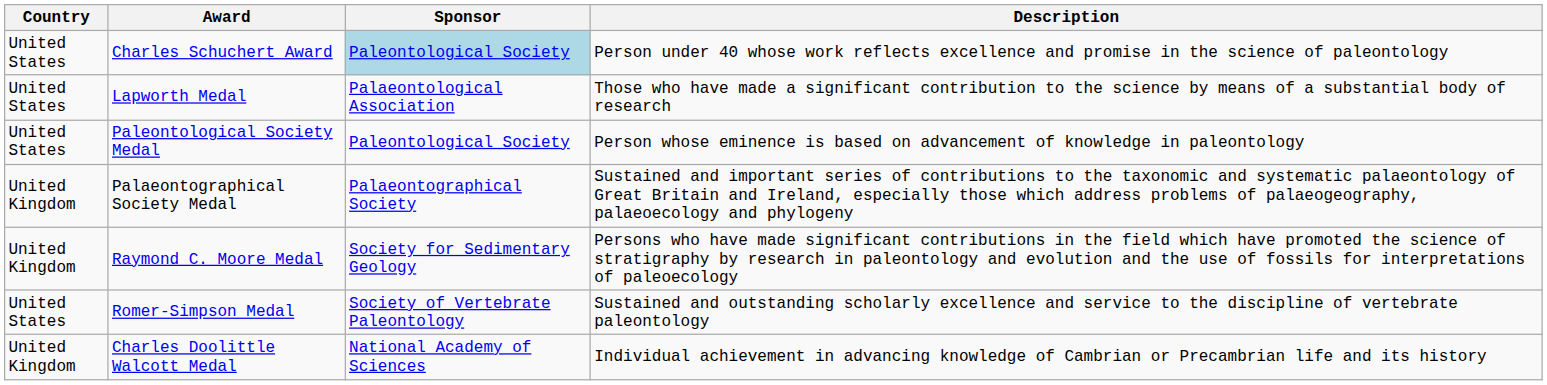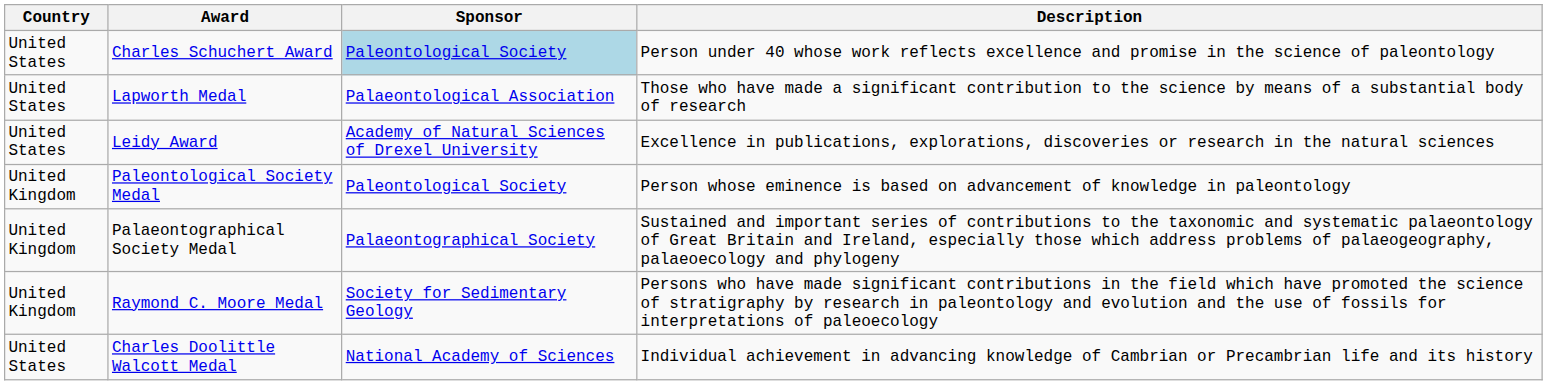 <table class="wikitable sortable">
 <tr>
 <th style="width:6em;">Country</th>
 <th>Award</th>
 <th>Sponsor</th>
 <th>Description</th>
 </tr>
 <tr>
 <td>United States</td>
 <td><a href='#'>Charles Schuchert Award</a></td>
 <td style="background: lightblue;"><a href='#'>Paleontological Society</a></td>
 <td>Person under 40 whose work reflects excellence and promise in the science of paleontology</td>
 </tr>
 <tr>
 <td>United States</td>
 <td><a href='#'>Lapworth Medal</a></td>
 <td><a href='#'>Palaeontological Association</a></td>
 <td>Those who have made a significant contribution to the science by means of a substantial body of research</td>
 </tr>
 <tr>
 <td>United States</td>
+<td><a href='#'>Leidy Award</a></td>
+<td><a href='#'>Academy of Natural Sciences of Drexel University</a></td>
+<td>Excellence in publications, explorations, discoveries or research in the natural sciences</td>
+</tr>
+<tr>
+<td>United Kingdom</td>
 <td><a href='#'>Paleontological Society Medal</a></td>
 <td><a href='#'>Paleontological Society</a></td>
 <td>Person whose eminence is based on advancement of knowledge in paleontology</td>
 </tr>
 <tr>
 <td>United Kingdom</td>
 <td>Palaeontographical Society Medal</td>
 <td><a href='#'>Palaeontographical Society</a></td>
 <td>Sustained and important series of contributions to the taxonomic and systematic palaeontology of Great Britain and Ireland, especially those which address problems of palaeogeography, palaeoecology and phylogeny</td>
 </tr>
 <tr>
 <td>United Kingdom</td>
 <td><a href='#'>Raymond C. Moore Medal</a></td>
 <td><a href='#'>Society for Sedimentary Geology</a></td>
 <td>Persons who have made significant contributions in the field which have promoted the science of stratigraphy by research in paleontology and evolution and the use of fossils for interpretations of paleoecology</td>
 </tr>
 <tr>
 <td>United States</td>
-<td><a href='#'>Romer-Simpson Medal</a></td>
-<td><a href='#'>Society of Vertebrate Paleontology</a></td>
-<td>Sustained and outstanding scholarly excellence and service to the discipline of vertebrate paleontology</td>
-</tr>
-<tr>
-<td>United Kingdom</td>
 <td><a href='#'>Charles Doolittle Walcott Medal</a></td>
 <td><a href='#'>National Academy of Sciences</a></td>
 <td>Individual achievement in advancing knowledge of Cambrian or Precambrian life and its history</td>
 </tr>
 </table>
